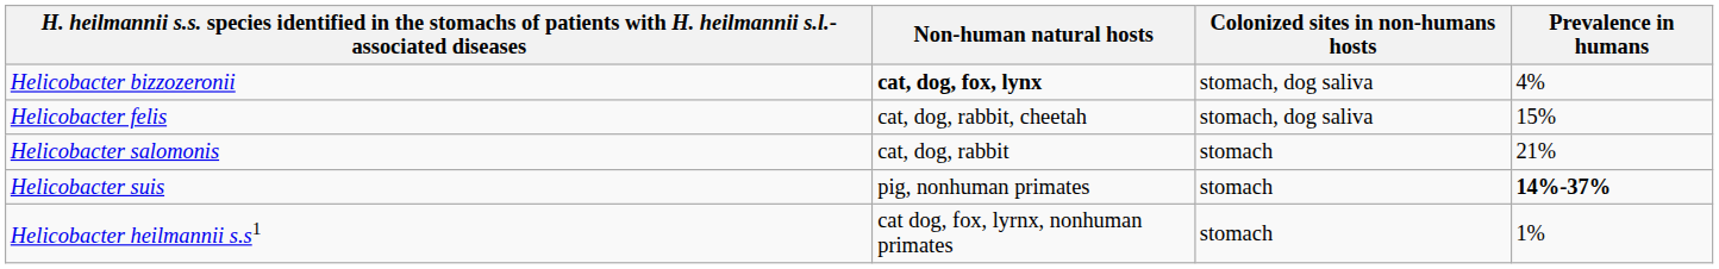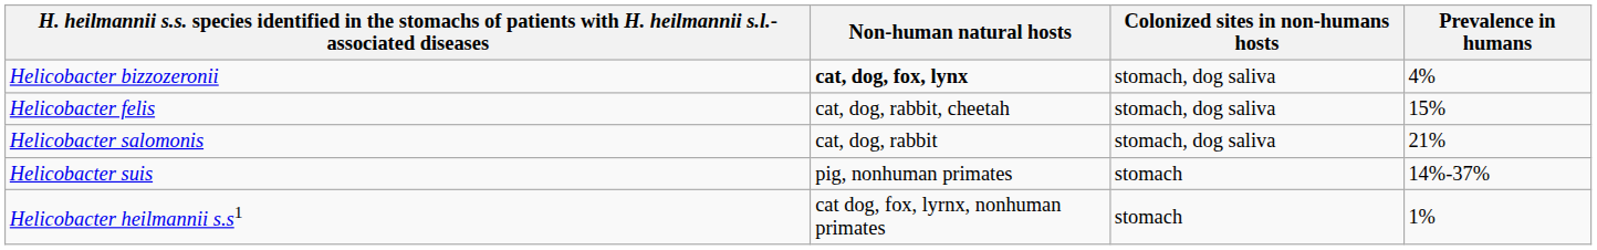 <table class="wikitable">
 <tr>
 <th><em>H. heilmannii s.s.</em> species identified in the stomachs of patients with <em>H. heilmannii s.l.</em>-associated diseases</th>
 <th>Non-human natural hosts</th>
 <th>Colonized sites in non-humans hosts</th>
 <th>Prevalence in humans</th>
 </tr>
 <tr>
 <td><em><a href='#'>Helicobacter bizzozeronii</a></em></td>
 <td><strong>cat, dog, fox, lynx</strong></td>
 <td>stomach, dog saliva</td>
 <td>4%</td>
 </tr>
 <tr>
 <td><em><a href='#'>Helicobacter felis</a></em></td>
 <td>cat, dog, rabbit, cheetah</td>
 <td>stomach, dog saliva</td>
 <td>15%</td>
 </tr>
 <tr>
 <td><em><a href='#'>Helicobacter salomonis</a></em></td>
 <td>cat, dog, rabbit</td>
-<td>stomach</td>
+<td>stomach, dog saliva</td>
 <td>21%</td>
 </tr>
 <tr>
 <td><em><a href='#'>Helicobacter suis</a></em></td>
 <td>pig, nonhuman primates</td>
 <td>stomach</td>
-<td><strong>14%-37%</strong></td>
+<td>14%-37%</td>
 </tr>
 <tr>
 <td><em><a href='#'>Helicobacter heilmannii s.s</a></em><sup>1</sup></td>
 <td>cat dog, fox, lyrnx, nonhuman primates</td>
 <td>stomach</td>
 <td>1%</td>
 </tr>
 </table>
